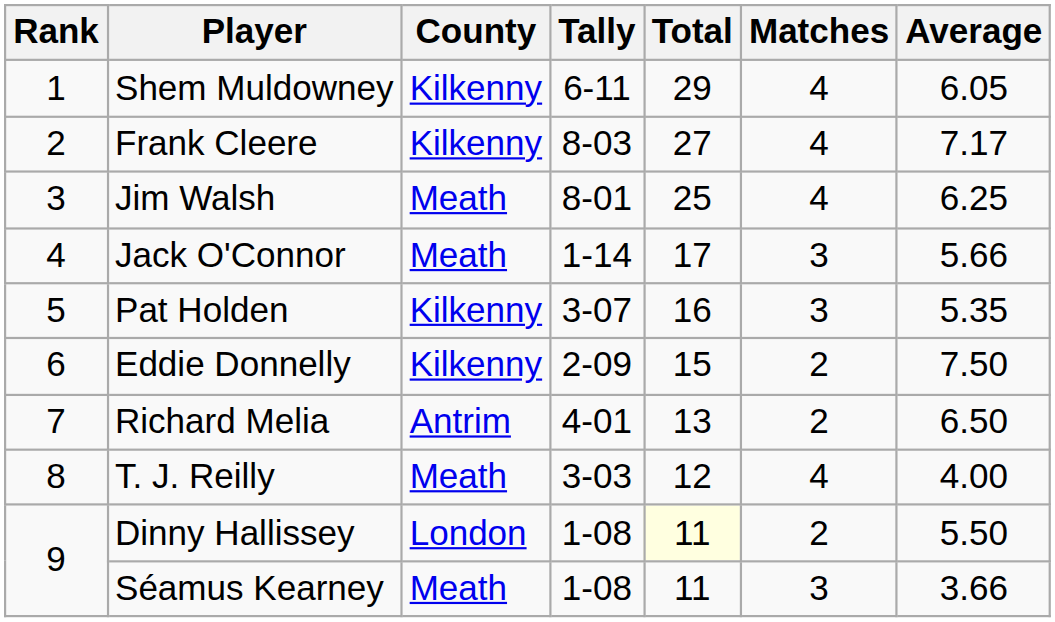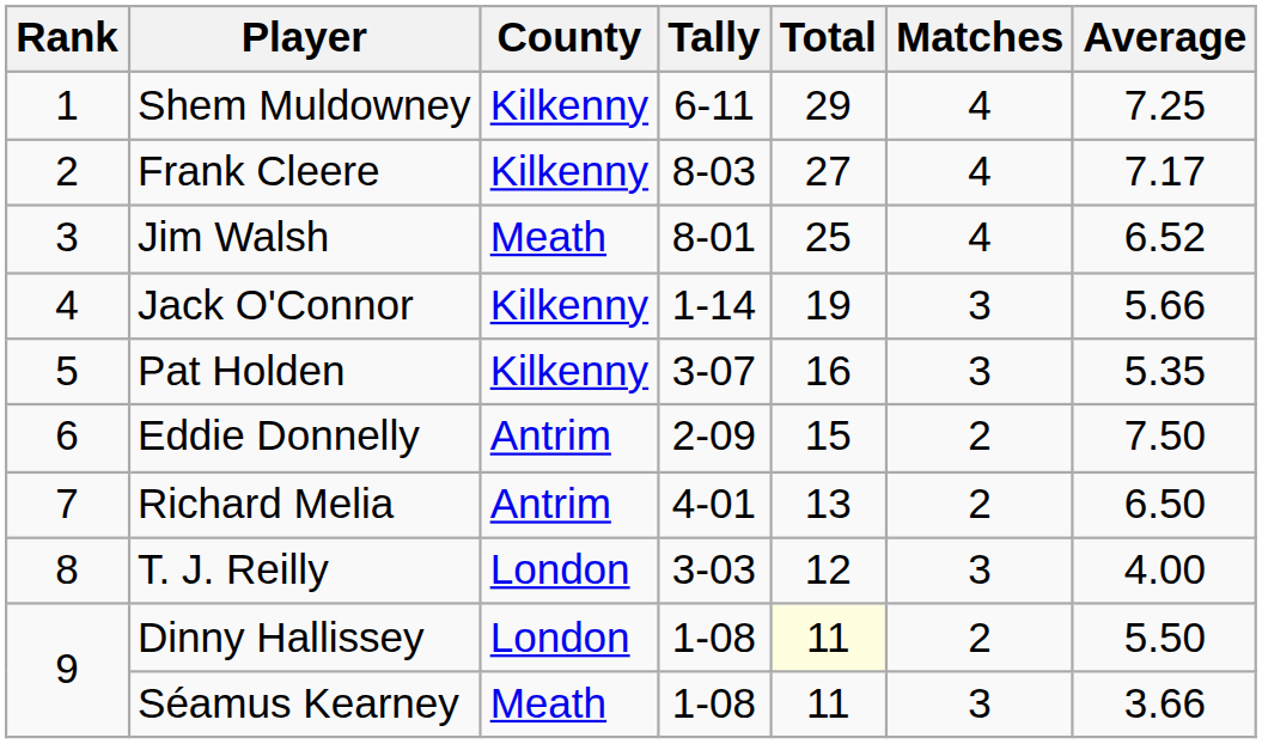 <table class="wikitable">
 <tr>
 <th>Rank</th>
 <th>Player</th>
 <th>County</th>
 <th>Tally</th>
 <th>Total</th>
 <th>Matches</th>
 <th>Average</th>
 </tr>
 <tr>
 <td rowspan="1" style="text-align:center;">1</td>
 <td>Shem Muldowney</td>
 <td><a href='#'>Kilkenny</a></td>
 <td align=center>6-11</td>
 <td align=center>29</td>
 <td align=center>4</td>
-<td align=center>6.05</td>
+<td align=center>7.25</td>
 </tr>
 <tr>
 <td rowspan="1" style="text-align:center;">2</td>
 <td>Frank Cleere</td>
 <td><a href='#'>Kilkenny</a></td>
 <td align=center>8-03</td>
 <td align=center>27</td>
 <td align=center>4</td>
 <td align=center>7.17</td>
 </tr>
 <tr>
 <td rowspan="1" style="text-align:center;">3</td>
 <td>Jim Walsh</td>
 <td><a href='#'>Meath</a></td>
 <td align=center>8-01</td>
 <td align=center>25</td>
 <td align=center>4</td>
-<td align=center>6.25</td>
+<td align=center>6.52</td>
 </tr>
 <tr>
 <td rowspan="1" style="text-align:center;">4</td>
 <td>Jack O'Connor</td>
-<td><a href='#'>Meath</a></td>
+<td><a href='#'>Kilkenny</a></td>
 <td align=center>1-14</td>
-<td align=center>17</td>
+<td align=center>19</td>
 <td align=center>3</td>
 <td align=center>5.66</td>
 </tr>
 <tr>
 <td rowspan="1" style="text-align:center;">5</td>
 <td>Pat Holden</td>
 <td><a href='#'>Kilkenny</a></td>
 <td align=center>3-07</td>
 <td align=center>16</td>
 <td align=center>3</td>
 <td align=center>5.35</td>
 </tr>
 <tr>
 <td rowspan="1" style="text-align:center;">6</td>
 <td>Eddie Donnelly</td>
-<td><a href='#'>Kilkenny</a></td>
+<td><a href='#'>Antrim</a></td>
 <td align=center>2-09</td>
 <td align=center>15</td>
 <td align=center>2</td>
 <td align=center>7.50</td>
 </tr>
 <tr>
 <td rowspan="1" style="text-align:center;">7</td>
 <td>Richard Melia</td>
 <td><a href='#'>Antrim</a></td>
 <td align=center>4-01</td>
 <td align=center>13</td>
 <td align=center>2</td>
 <td align=center>6.50</td>
 </tr>
 <tr>
 <td rowspan="1" style="text-align:center;">8</td>
 <td>T. J. Reilly</td>
-<td><a href='#'>Meath</a></td>
+<td><a href='#'>London</a></td>
 <td align=center>3-03</td>
 <td align=center>12</td>
-<td align=center>4</td>
+<td align=center>3</td>
 <td align=center>4.00</td>
 </tr>
 <tr>
 <td rowspan="2" style="text-align:center;">9</td>
 <td>Dinny Hallissey</td>
 <td><a href='#'>London</a></td>
 <td align=center>1-08</td>
 <td align=center style="background: lightyellow;">11</td>
 <td align=center>2</td>
 <td align=center>5.50</td>
 </tr>
 <tr>
 <td>Séamus Kearney</td>
 <td><a href='#'>Meath</a></td>
 <td align=center>1-08</td>
 <td align=center>11</td>
 <td align=center>3</td>
 <td align=center>3.66</td>
 </tr>
 </table>
